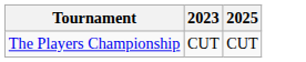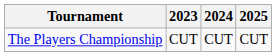 <table class="wikitable" style="font-size:95%;text-align:center;">
 <tr>
 <th>Tournament</th>
 <th>2023</th>
+<th>2024</th>
 <th>2025</th>
 </tr>
 <tr>
 <td align=left><a href='#'>The Players Championship</a></td>
 <td>CUT</td>
 <td>CUT</td>
+<td>CUT</td>
 </tr>
 </table>
